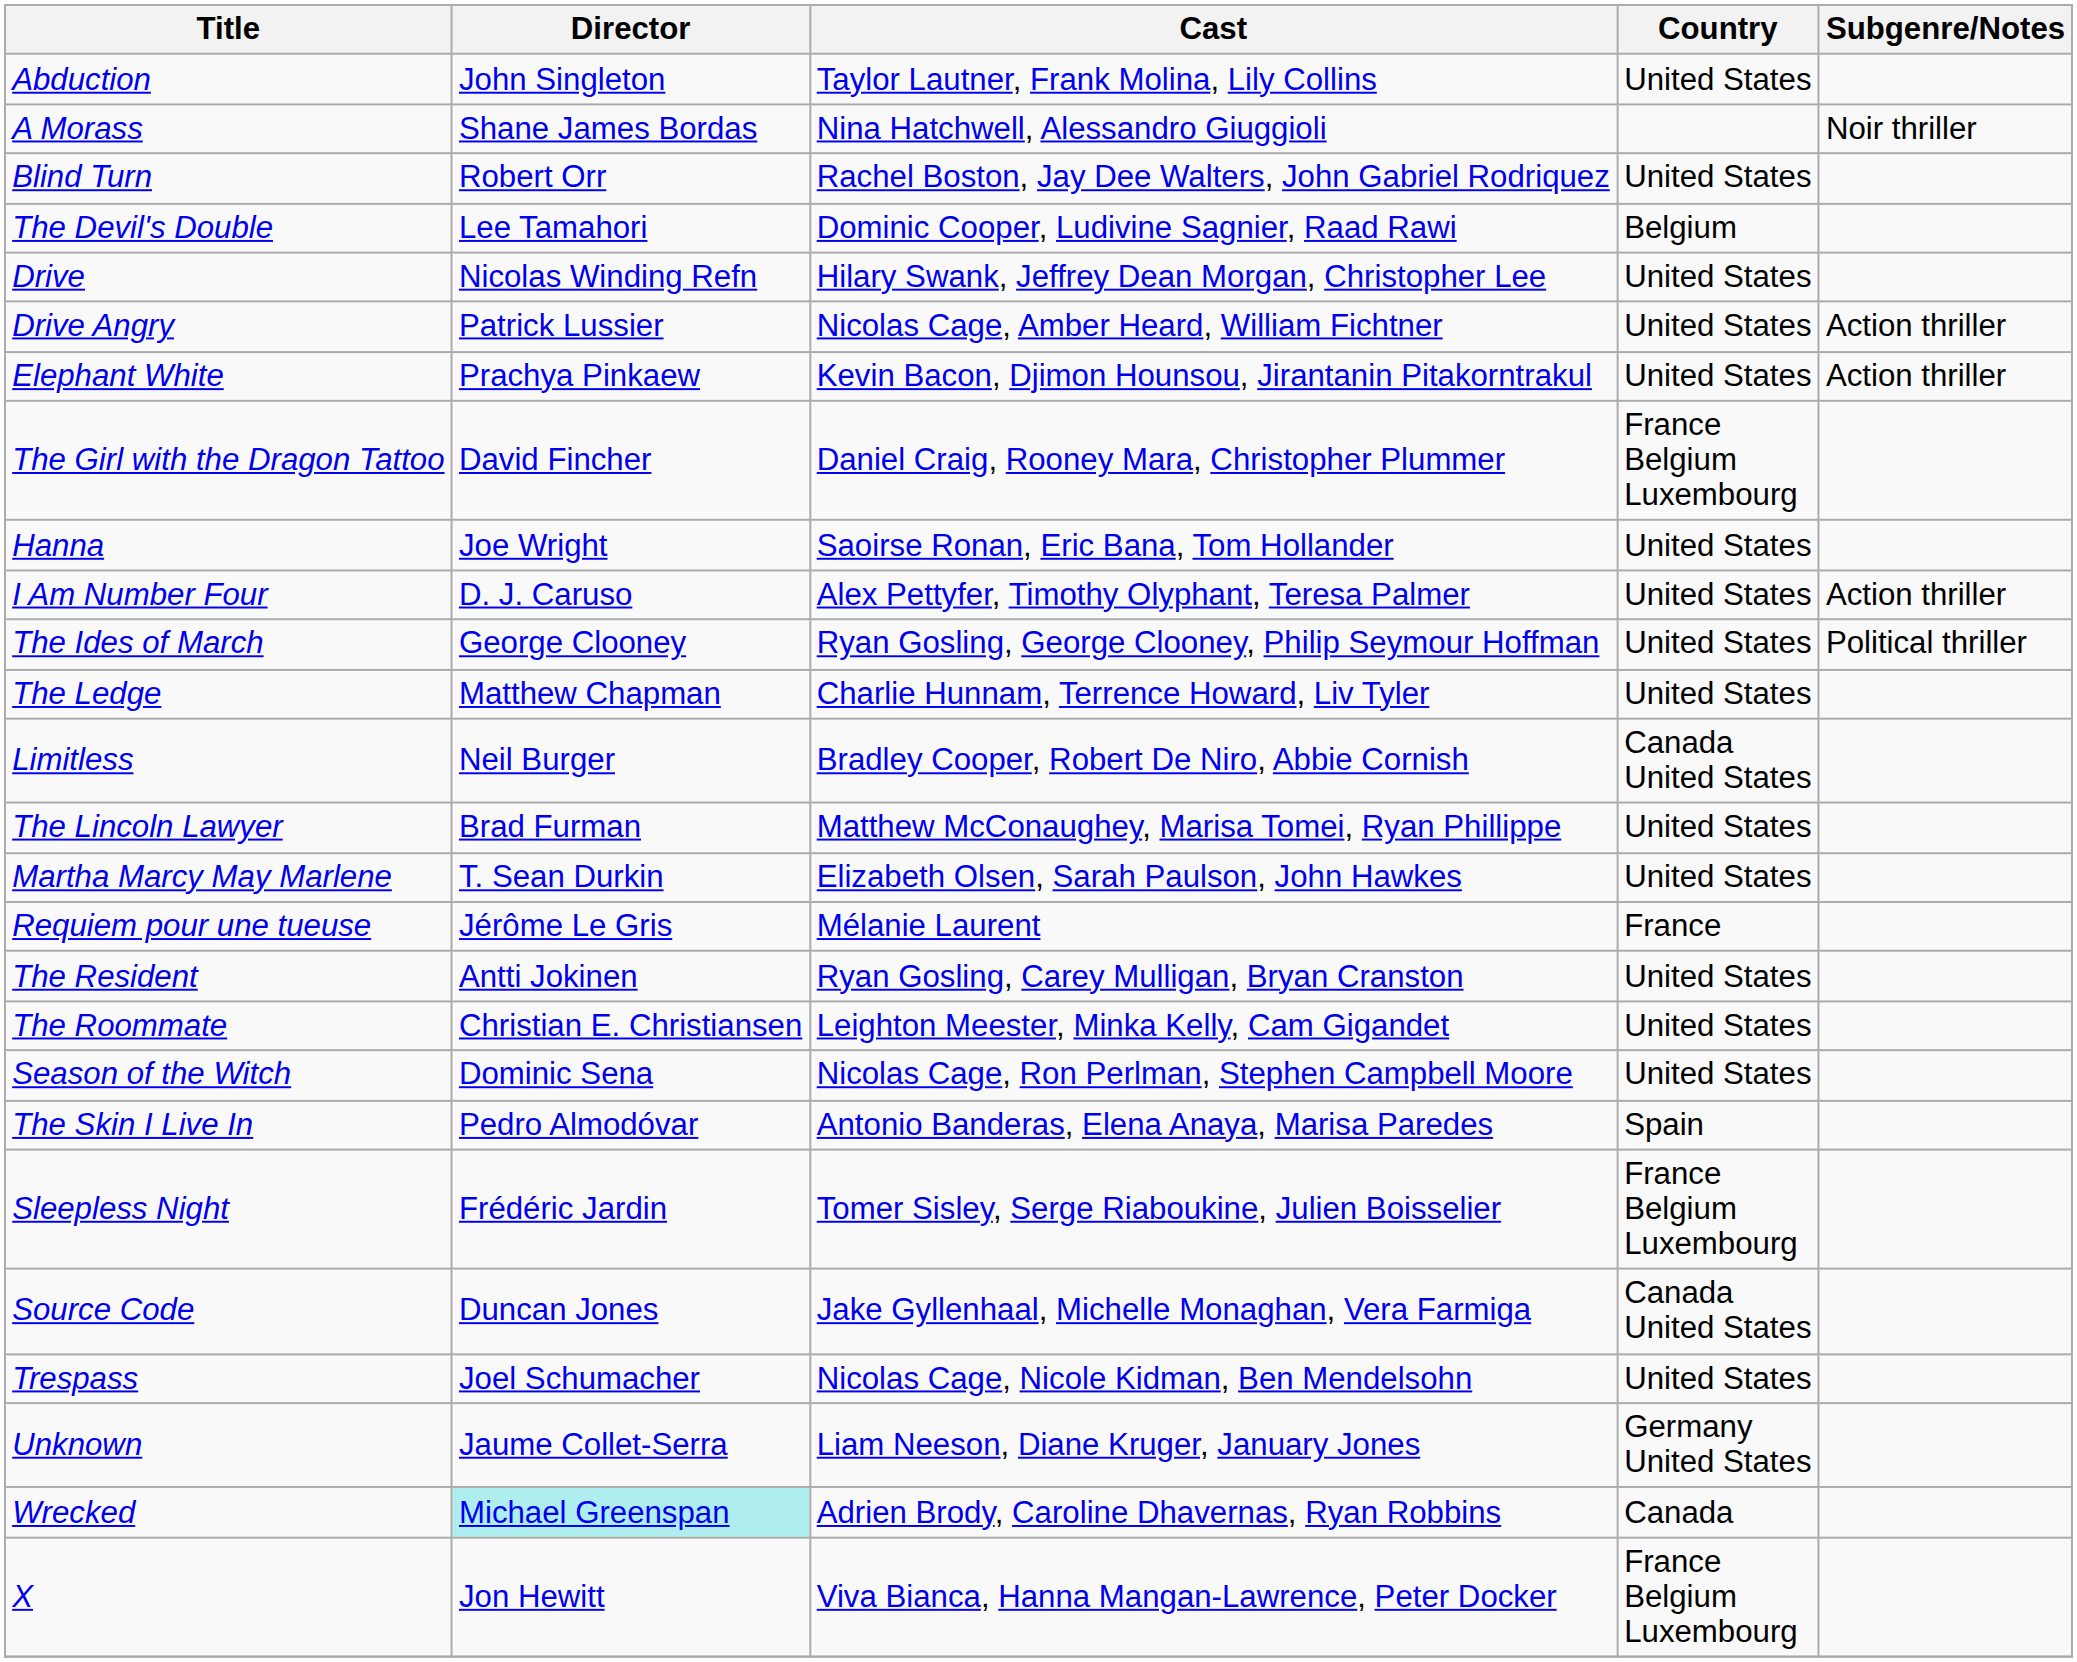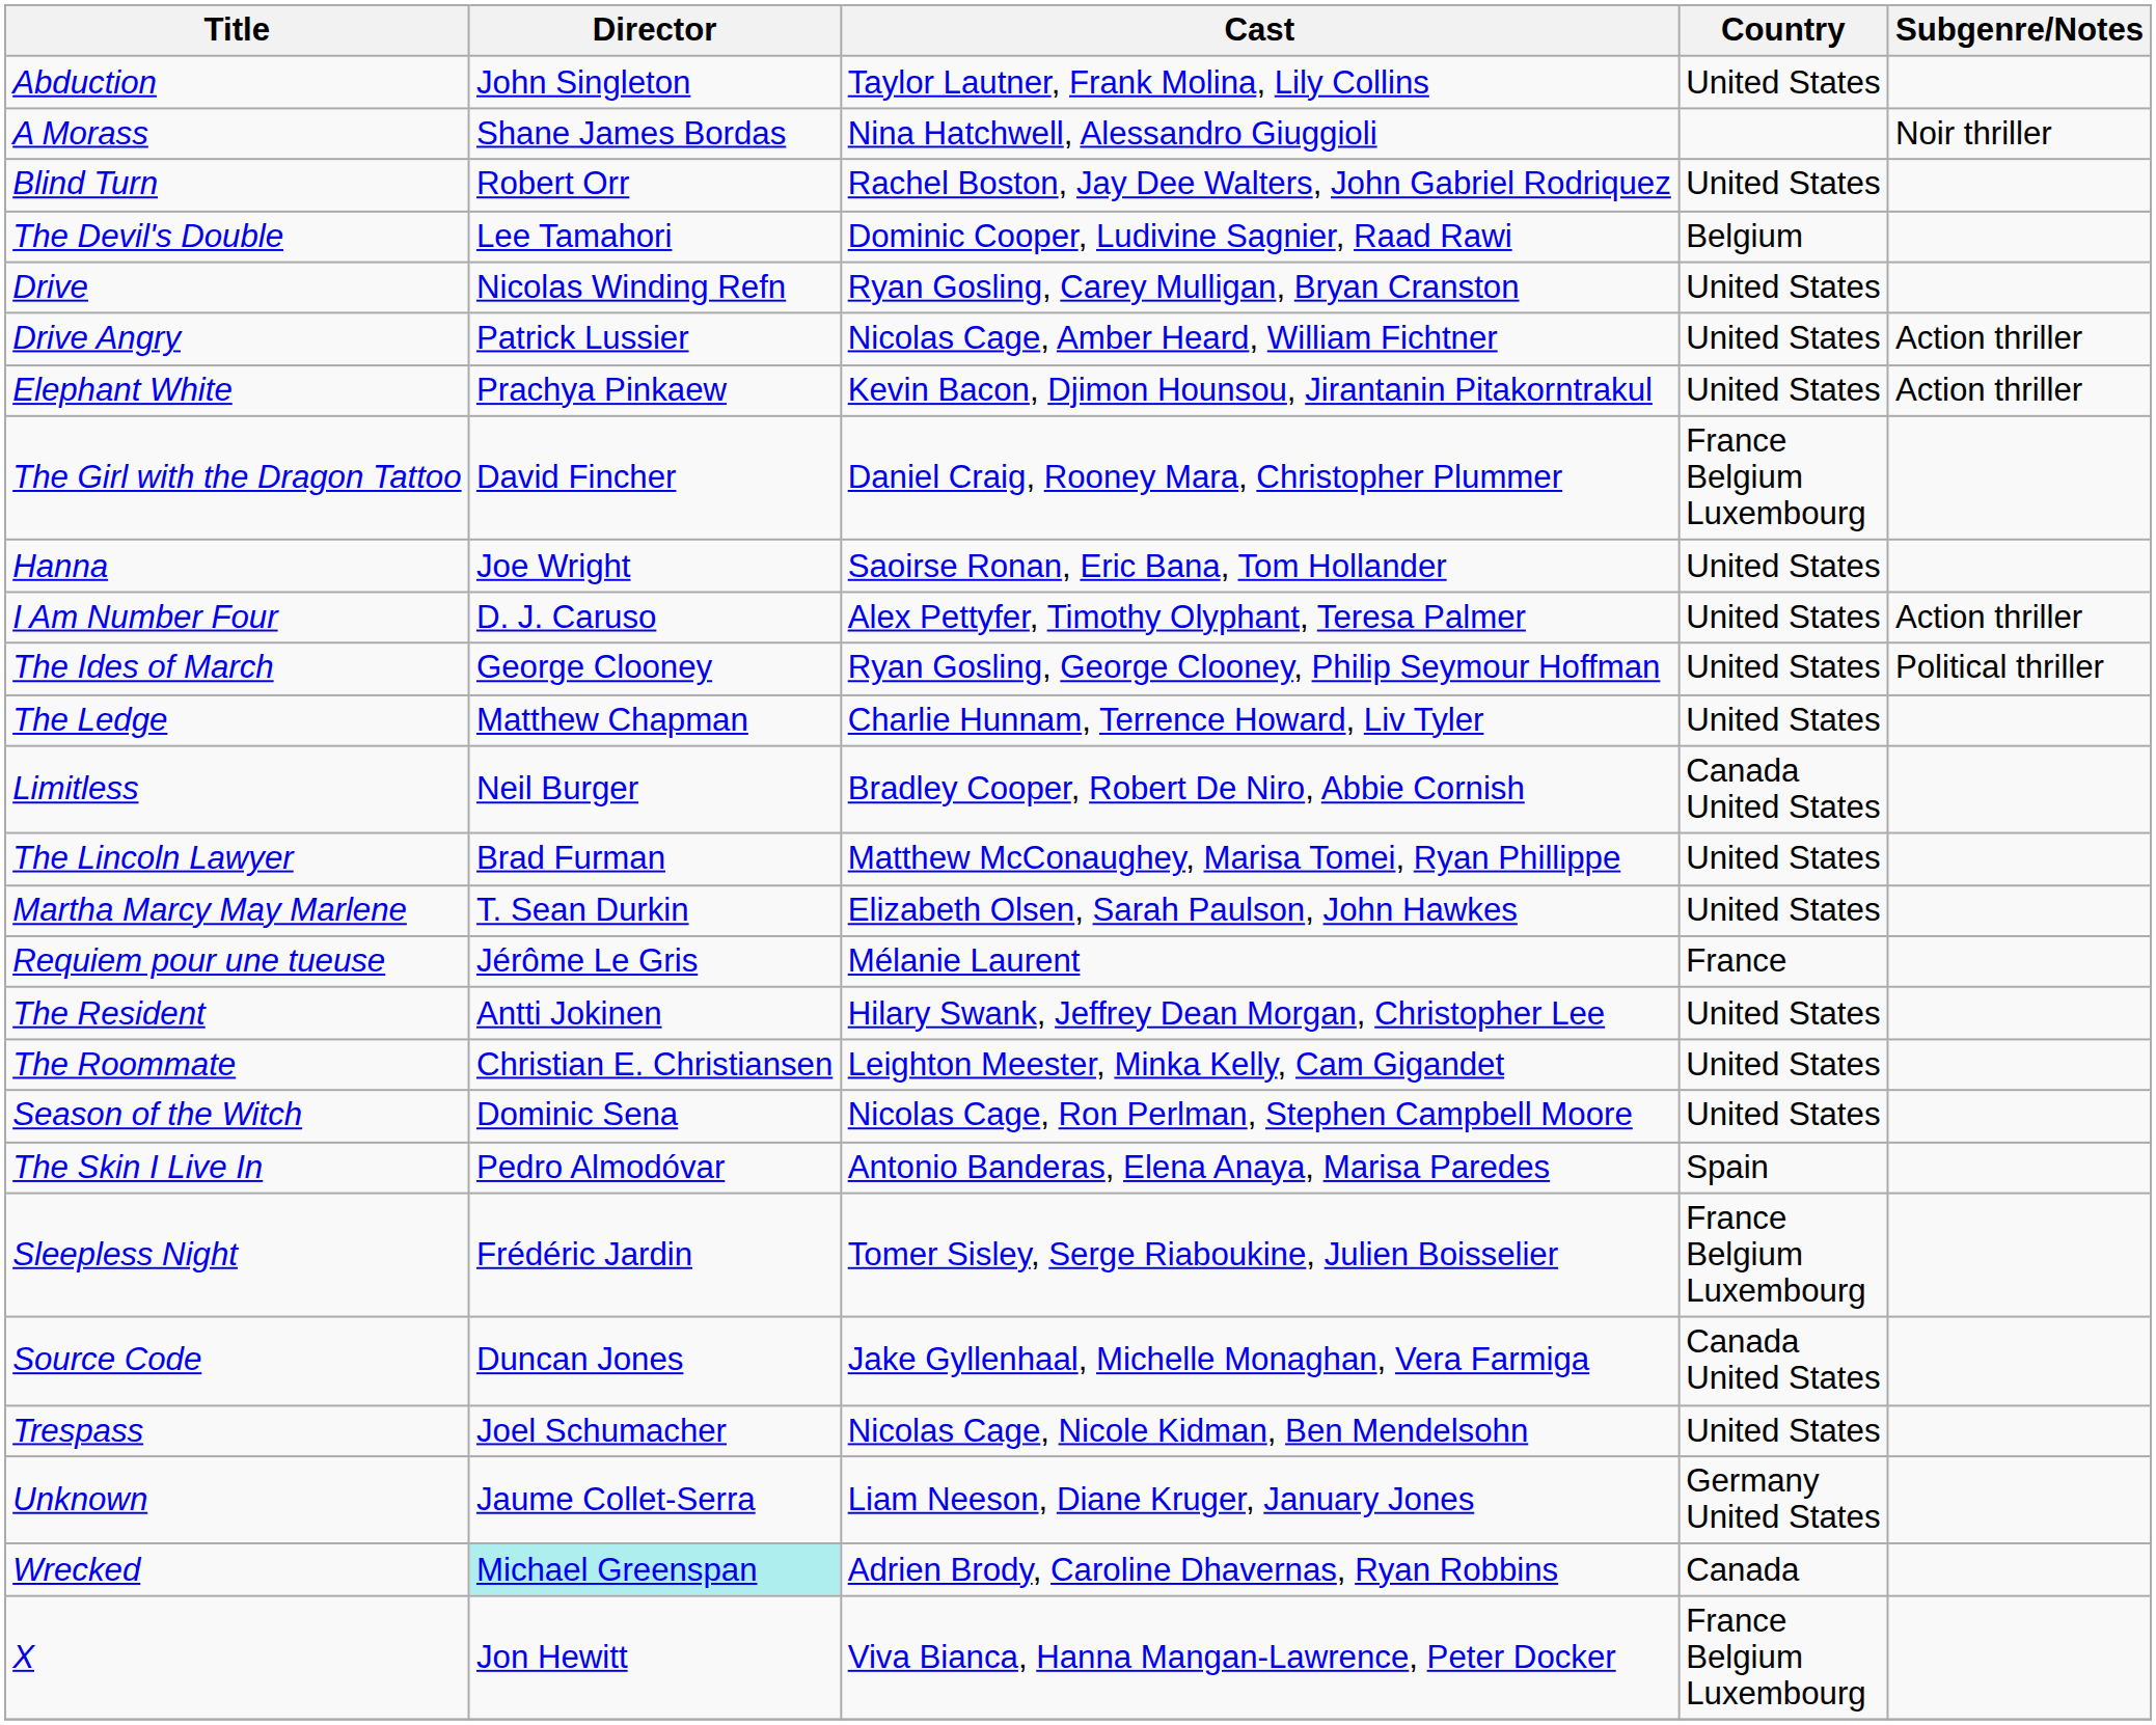 <table class="wikitable sortable">
 <tr>
 <th>Title</th>
 <th>Director</th>
 <th>Cast</th>
 <th>Country</th>
 <th>Subgenre/Notes</th>
 </tr>
 <tr>
 <td><em><a href='#'>Abduction</a></em></td>
 <td><a href='#'>John Singleton</a></td>
 <td><a href='#'>Taylor Lautner</a>, <a href='#'>Frank Molina</a>, <a href='#'>Lily Collins</a></td>
 <td>United States</td>
 <td></td>
 </tr>
 <tr>
 <td><em><a href='#'>A Morass</a></em></td>
 <td><a href='#'>Shane James Bordas</a></td>
 <td><a href='#'>Nina Hatchwell</a>, <a href='#'>Alessandro Giuggioli</a></td>
 <td></td>
 <td>Noir thriller</td>
 </tr>
 <tr>
 <td><em><a href='#'>Blind Turn</a></em></td>
 <td><a href='#'>Robert Orr</a></td>
 <td><a href='#'>Rachel Boston</a>, <a href='#'>Jay Dee Walters</a>, <a href='#'>John Gabriel Rodriquez</a></td>
 <td>United States</td>
 <td></td>
 </tr>
 <tr>
 <td><em><a href='#'>The Devil's Double</a></em></td>
 <td><a href='#'>Lee Tamahori</a></td>
 <td><a href='#'>Dominic Cooper</a>, <a href='#'>Ludivine Sagnier</a>, <a href='#'>Raad Rawi</a></td>
 <td>Belgium</td>
 <td></td>
 </tr>
 <tr>
 <td><em><a href='#'>Drive</a></em></td>
 <td><a href='#'>Nicolas Winding Refn</a></td>
-<td><a href='#'>Hilary Swank</a>, <a href='#'>Jeffrey Dean Morgan</a>, <a href='#'>Christopher Lee</a></td>
+<td><a href='#'>Ryan Gosling</a>, <a href='#'>Carey Mulligan</a>, <a href='#'>Bryan Cranston</a></td>
 <td>United States</td>
 <td></td>
 </tr>
 <tr>
 <td><em><a href='#'>Drive Angry</a></em></td>
 <td><a href='#'>Patrick Lussier</a></td>
 <td><a href='#'>Nicolas Cage</a>, <a href='#'>Amber Heard</a>, <a href='#'>William Fichtner</a></td>
 <td>United States</td>
 <td>Action thriller</td>
 </tr>
 <tr>
 <td><em><a href='#'>Elephant White</a></em></td>
 <td><a href='#'>Prachya Pinkaew</a></td>
 <td><a href='#'>Kevin Bacon</a>, <a href='#'>Djimon Hounsou</a>, <a href='#'>Jirantanin Pitakorntrakul</a></td>
 <td>United States</td>
 <td>Action thriller</td>
 </tr>
 <tr>
 <td><em><a href='#'>The Girl with the Dragon Tattoo</a></em></td>
 <td><a href='#'>David Fincher</a></td>
 <td><a href='#'>Daniel Craig</a>, <a href='#'>Rooney Mara</a>, <a href='#'>Christopher Plummer</a></td>
 <td>France<br>Belgium<br>Luxembourg</td>
 <td></td>
 </tr>
 <tr>
 <td><em><a href='#'>Hanna</a></em></td>
 <td><a href='#'>Joe Wright</a></td>
 <td><a href='#'>Saoirse Ronan</a>, <a href='#'>Eric Bana</a>, <a href='#'>Tom Hollander</a></td>
 <td>United States</td>
 <td></td>
 </tr>
 <tr>
 <td><em><a href='#'>I Am Number Four</a></em></td>
 <td><a href='#'>D. J. Caruso</a></td>
 <td><a href='#'>Alex Pettyfer</a>, <a href='#'>Timothy Olyphant</a>, <a href='#'>Teresa Palmer</a></td>
 <td>United States</td>
 <td>Action thriller</td>
 </tr>
 <tr>
 <td><em><a href='#'>The Ides of March</a></em></td>
 <td><a href='#'>George Clooney</a></td>
 <td><a href='#'>Ryan Gosling</a>, <a href='#'>George Clooney</a>, <a href='#'>Philip Seymour Hoffman</a></td>
 <td>United States</td>
 <td>Political thriller</td>
 </tr>
 <tr>
 <td><em><a href='#'>The Ledge</a></em></td>
 <td><a href='#'>Matthew Chapman</a></td>
 <td><a href='#'>Charlie Hunnam</a>, <a href='#'>Terrence Howard</a>, <a href='#'>Liv Tyler</a></td>
 <td>United States</td>
 <td></td>
 </tr>
 <tr>
 <td><em><a href='#'>Limitless</a></em></td>
 <td><a href='#'>Neil Burger</a></td>
 <td><a href='#'>Bradley Cooper</a>, <a href='#'>Robert De Niro</a>, <a href='#'>Abbie Cornish</a></td>
 <td>Canada<br>United States</td>
 <td></td>
 </tr>
 <tr>
 <td><em><a href='#'>The Lincoln Lawyer</a></em></td>
 <td><a href='#'>Brad Furman</a></td>
 <td><a href='#'>Matthew McConaughey</a>, <a href='#'>Marisa Tomei</a>, <a href='#'>Ryan Phillippe</a></td>
 <td>United States</td>
 <td></td>
 </tr>
 <tr>
 <td><em><a href='#'>Martha Marcy May Marlene</a></em></td>
 <td><a href='#'>T. Sean Durkin</a></td>
 <td><a href='#'>Elizabeth Olsen</a>, <a href='#'>Sarah Paulson</a>, <a href='#'>John Hawkes</a></td>
 <td>United States</td>
 <td></td>
 </tr>
 <tr>
 <td><em><a href='#'>Requiem pour une tueuse</a></em></td>
 <td><a href='#'>Jérôme Le Gris</a></td>
 <td><a href='#'>Mélanie Laurent</a></td>
 <td>France</td>
 <td></td>
 </tr>
 <tr>
 <td><em><a href='#'>The Resident</a></em></td>
 <td><a href='#'>Antti Jokinen</a></td>
-<td><a href='#'>Ryan Gosling</a>, <a href='#'>Carey Mulligan</a>, <a href='#'>Bryan Cranston</a></td>
+<td><a href='#'>Hilary Swank</a>, <a href='#'>Jeffrey Dean Morgan</a>, <a href='#'>Christopher Lee</a></td>
 <td>United States</td>
 <td></td>
 </tr>
 <tr>
 <td><em><a href='#'>The Roommate</a></em></td>
 <td><a href='#'>Christian E. Christiansen</a></td>
 <td><a href='#'>Leighton Meester</a>, <a href='#'>Minka Kelly</a>, <a href='#'>Cam Gigandet</a></td>
 <td>United States</td>
 <td></td>
 </tr>
 <tr>
 <td><em><a href='#'>Season of the Witch</a></em></td>
 <td><a href='#'>Dominic Sena</a></td>
 <td><a href='#'>Nicolas Cage</a>, <a href='#'>Ron Perlman</a>, <a href='#'>Stephen Campbell Moore</a></td>
 <td>United States</td>
 <td></td>
 </tr>
 <tr>
 <td><em><a href='#'>The Skin I Live In</a></em></td>
 <td><a href='#'>Pedro Almodóvar</a></td>
 <td><a href='#'>Antonio Banderas</a>, <a href='#'>Elena Anaya</a>, <a href='#'>Marisa Paredes</a></td>
 <td>Spain</td>
 <td></td>
 </tr>
 <tr>
 <td><em><a href='#'>Sleepless Night</a></em></td>
 <td><a href='#'>Frédéric Jardin</a></td>
 <td><a href='#'>Tomer Sisley</a>, <a href='#'>Serge Riaboukine</a>, <a href='#'>Julien Boisselier</a></td>
 <td>France<br>Belgium<br>Luxembourg</td>
 <td></td>
 </tr>
 <tr>
 <td><em><a href='#'>Source Code</a></em></td>
 <td><a href='#'>Duncan Jones</a></td>
 <td><a href='#'>Jake Gyllenhaal</a>, <a href='#'>Michelle Monaghan</a>, <a href='#'>Vera Farmiga</a></td>
 <td>Canada<br>United States</td>
 <td></td>
 </tr>
 <tr>
 <td><em><a href='#'>Trespass</a></em></td>
 <td><a href='#'>Joel Schumacher</a></td>
 <td><a href='#'>Nicolas Cage</a>, <a href='#'>Nicole Kidman</a>, <a href='#'>Ben Mendelsohn</a></td>
 <td>United States</td>
 <td></td>
 </tr>
 <tr>
 <td><em><a href='#'>Unknown</a></em></td>
 <td><a href='#'>Jaume Collet-Serra</a></td>
 <td><a href='#'>Liam Neeson</a>, <a href='#'>Diane Kruger</a>, <a href='#'>January Jones</a></td>
 <td>Germany<br>United States</td>
 <td></td>
 </tr>
 <tr>
 <td><em><a href='#'>Wrecked</a></em></td>
 <td style="background: paleturquoise;"><a href='#'>Michael Greenspan</a></td>
 <td><a href='#'>Adrien Brody</a>, <a href='#'>Caroline Dhavernas</a>, <a href='#'>Ryan Robbins</a></td>
 <td>Canada</td>
 <td></td>
 </tr>
 <tr>
 <td><em><a href='#'>X</a></em></td>
 <td><a href='#'>Jon Hewitt</a></td>
 <td><a href='#'>Viva Bianca</a>, <a href='#'>Hanna Mangan-Lawrence</a>, <a href='#'>Peter Docker</a></td>
 <td>France<br>Belgium<br>Luxembourg</td>
 <td></td>
 </tr>
 <tr>
 </tr>
 </table>
